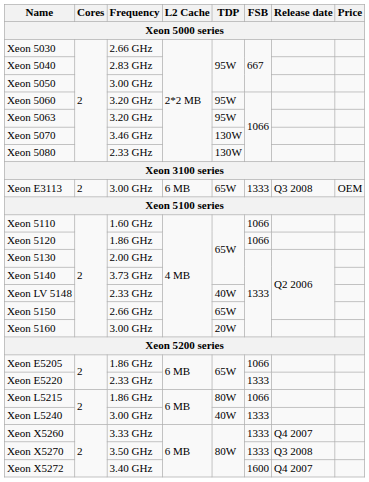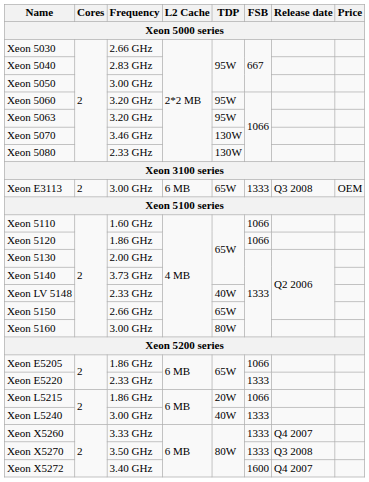 <table class="wikitable">
 <tr>
 <th>Name</th>
 <th>Cores</th>
 <th>Frequency</th>
 <th>L2 Cache</th>
 <th>TDP</th>
 <th>FSB</th>
 <th>Release date</th>
 <th>Price</th>
 </tr>
 <tr>
 <th colspan="8">Xeon 5000 series</th>
 </tr>
 <tr>
 <td>Xeon 5030</td>
 <td rowspan="7">2</td>
 <td>2.66 GHz</td>
 <td rowspan="7">2*2 MB</td>
 <td rowspan="3">95W</td>
 <td rowspan="3">667</td>
 <td></td>
 <td></td>
 </tr>
 <tr>
 <td>Xeon 5040</td>
 <td>2.83 GHz</td>
 <td></td>
 <td></td>
 </tr>
 <tr>
 <td>Xeon 5050</td>
 <td>3.00 GHz</td>
 <td></td>
 <td></td>
 </tr>
 <tr>
 <td>Xeon 5060</td>
 <td>3.20 GHz</td>
 <td>95W</td>
 <td rowspan="4">1066</td>
 <td></td>
 <td></td>
 </tr>
 <tr>
 <td>Xeon 5063</td>
 <td>3.20 GHz</td>
 <td>95W</td>
 <td></td>
 <td></td>
 </tr>
 <tr>
 <td>Xeon 5070</td>
 <td>3.46 GHz</td>
 <td>130W</td>
 <td></td>
 <td></td>
 </tr>
 <tr>
 <td>Xeon 5080</td>
 <td>2.33 GHz</td>
 <td>130W</td>
 <td></td>
 <td></td>
 </tr>
 <tr>
 <th colspan="8">Xeon 3100 series</th>
 </tr>
 <tr>
 <td>Xeon E3113</td>
 <td>2</td>
 <td>3.00 GHz</td>
 <td>6 MB</td>
 <td>65W</td>
 <td>1333</td>
 <td>Q3 2008</td>
 <td>OEM</td>
 </tr>
 <tr>
 <th colspan="8">Xeon 5100 series</th>
 </tr>
 <tr>
 <td>Xeon 5110</td>
 <td rowspan="7">2</td>
 <td>1.60 GHz</td>
 <td rowspan="7">4 MB</td>
 <td rowspan="4">65W</td>
 <td>1066</td>
 <td></td>
 <td></td>
 </tr>
 <tr>
 <td>Xeon 5120</td>
 <td>1.86 GHz</td>
 <td>1066</td>
 <td></td>
 <td></td>
 </tr>
 <tr>
 <td>Xeon 5130</td>
 <td>2.00 GHz</td>
 <td rowspan="5">1333</td>
 <td rowspan="4">Q2 2006</td>
 <td></td>
 </tr>
 <tr>
 <td>Xeon 5140</td>
 <td>3.73 GHz</td>
 <td></td>
 </tr>
 <tr>
 <td>Xeon LV 5148</td>
 <td>2.33 GHz</td>
 <td>40W</td>
 <td></td>
 </tr>
 <tr>
 <td>Xeon 5150</td>
 <td>2.66 GHz</td>
 <td>65W</td>
 <td></td>
 </tr>
 <tr>
 <td>Xeon 5160</td>
 <td>3.00 GHz</td>
-<td>20W</td>
+<td>80W</td>
 <td></td>
 <td></td>
 </tr>
 <tr>
 <th colspan="8">Xeon 5200 series</th>
 </tr>
 <tr>
 <td>Xeon E5205</td>
 <td rowspan="2">2</td>
 <td>1.86 GHz</td>
 <td rowspan="2">6 MB</td>
 <td rowspan="2">65W</td>
 <td>1066</td>
 <td></td>
 <td></td>
 </tr>
 <tr>
 <td>Xeon E5220</td>
 <td>2.33 GHz</td>
 <td>1333</td>
 <td></td>
 <td></td>
 </tr>
 <tr>
 <td>Xeon L5215</td>
 <td rowspan="2">2</td>
 <td>1.86 GHz</td>
 <td rowspan="2">6 MB</td>
-<td>80W</td>
+<td>20W</td>
 <td>1066</td>
 <td></td>
 <td></td>
 </tr>
 <tr>
 <td>Xeon L5240</td>
 <td>3.00 GHz</td>
 <td>40W</td>
 <td>1333</td>
 <td></td>
 <td></td>
 </tr>
 <tr>
 <td>Xeon X5260</td>
 <td rowspan="3">2</td>
 <td>3.33 GHz</td>
 <td rowspan="3">6 MB</td>
 <td rowspan="3">80W</td>
 <td>1333</td>
 <td>Q4 2007</td>
 <td></td>
 </tr>
 <tr>
 <td>Xeon X5270</td>
 <td>3.50 GHz</td>
 <td>1333</td>
 <td>Q3 2008</td>
 <td></td>
 </tr>
 <tr>
 <td>Xeon X5272</td>
 <td>3.40 GHz</td>
 <td>1600</td>
 <td>Q4 2007</td>
 <td></td>
 </tr>
 </table>
